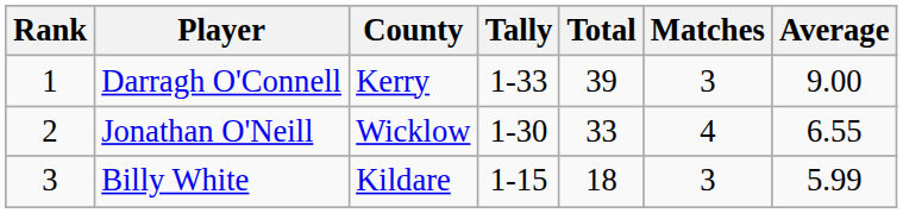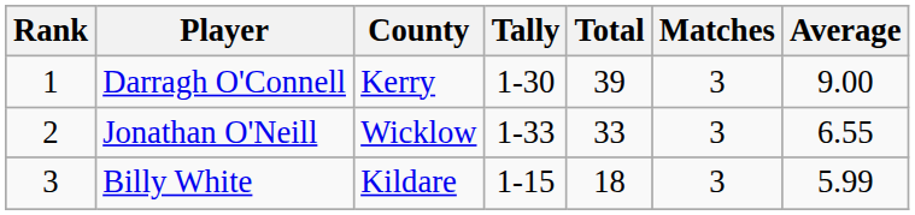 <table class="wikitable">
 <tr>
 <th>Rank</th>
 <th>Player</th>
 <th>County</th>
 <th>Tally</th>
 <th>Total</th>
 <th>Matches</th>
 <th>Average</th>
 </tr>
 <tr>
 <td rowspan=1 align=center>1</td>
 <td><a href='#'>Darragh O'Connell</a></td>
 <td><a href='#'>Kerry</a></td>
-<td align=center>1-33</td>
+<td align=center>1-30</td>
 <td align=center>39</td>
 <td align=center>3</td>
 <td align=center>9.00</td>
 </tr>
 <tr>
 <td rowspan=1 align=center>2</td>
 <td><a href='#'>Jonathan O'Neill</a></td>
 <td><a href='#'>Wicklow</a></td>
-<td align=center>1-30</td>
+<td align=center>1-33</td>
 <td align=center>33</td>
-<td align=center>4</td>
+<td align=center>3</td>
 <td align=center>6.55</td>
 </tr>
 <tr>
 <td rowspan=1 align=center>3</td>
 <td><a href='#'>Billy White</a></td>
 <td><a href='#'>Kildare</a></td>
 <td align=center>1-15</td>
 <td align=center>18</td>
 <td align=center>3</td>
 <td align=center>5.99</td>
 </tr>
 </table>
